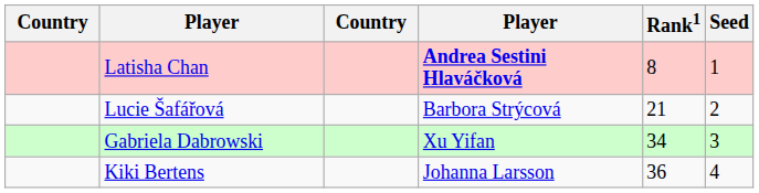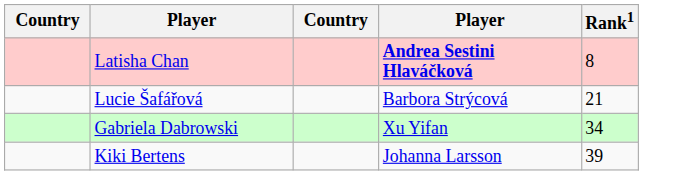 <table class="sortable wikitable">
 <tr>
 <th width="70">Country</th>
 <th width="175">Player</th>
 <th width="70">Country</th>
 <th width="175">Player</th>
 <th>Rank<sup>1</sup></th>
-<th>Seed</th>
 </tr>
 <tr style="background:#fcc;">
 <td></td>
 <td><a href='#'>Latisha Chan</a></td>
 <td></td>
 <td><strong><a href='#'>Andrea Sestini Hlaváčková</a></strong></td>
 <td>8</td>
-<td>1</td>
 </tr>
 <tr>
 <td></td>
 <td><a href='#'>Lucie Šafářová</a></td>
 <td></td>
 <td><a href='#'>Barbora Strýcová</a></td>
 <td>21</td>
-<td>2</td>
 </tr>
 <tr style="background:#cfc;">
 <td></td>
 <td><a href='#'>Gabriela Dabrowski</a></td>
 <td></td>
 <td><a href='#'>Xu Yifan</a></td>
 <td>34</td>
-<td>3</td>
 </tr>
 <tr>
 <td></td>
 <td><a href='#'>Kiki Bertens</a></td>
 <td></td>
 <td><a href='#'>Johanna Larsson</a></td>
-<td>36</td>
-<td>4</td>
+<td>39</td>
 </tr>
 </table>
